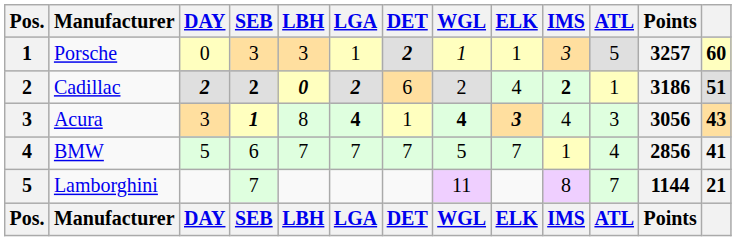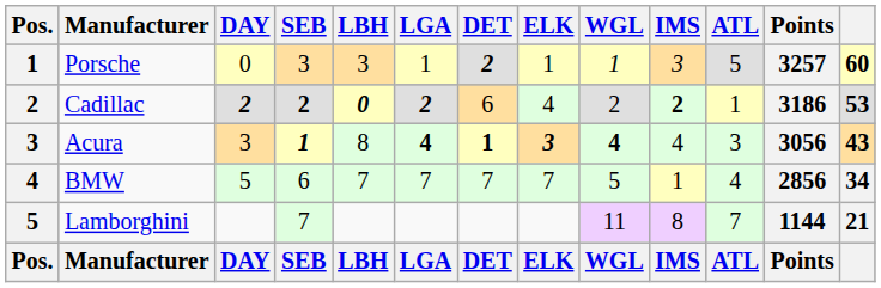 <table class="wikitable" style="font-size:85%;">
 <tr>
 <th>Pos.</th>
 <th>Manufacturer</th>
 <th><a href='#'>DAY</a></th>
 <th><a href='#'>SEB</a></th>
 <th><a href='#'>LBH</a></th>
 <th><a href='#'>LGA</a></th>
 <th><a href='#'>DET</a></th>
+<th><a href='#'>ELK</a></th>
 <th><a href='#'>WGL</a></th>
-<th><a href='#'>ELK</a></th>
 <th><a href='#'>IMS</a></th>
 <th><a href='#'>ATL</a></th>
 <th>Points</th>
 <th></th>
 </tr>
 <tr>
 <th>1</th>
 <td> <a href='#'>Porsche</a></td>
 <td style="background:#ffffbf;" align="center">0</td>
 <td style="background:#ffdf9f;" align="center">3</td>
 <td style="background:#ffdf9f;" align="center">3</td>
 <td style="background:#ffffbf;" align="center">1</td>
 <td style="background:#dfdfdf;" align="center"><strong><em>2</em></strong></td>
+<td style="background:#ffffbf;" align="center">1</td>
 <td style="background:#ffffbf;" align="center"><em>1</em></td>
-<td style="background:#ffffbf;" align="center">1</td>
 <td style="background:#ffdf9f;" align="center"><em>3</em></td>
 <td style="background:#dfdfdf;" align="center">5</td>
 <th>3257</th>
 <th style="background:#ffffbf;">60</th>
 </tr>
 <tr>
 <th>2</th>
 <td> <a href='#'>Cadillac</a></td>
 <td style="background:#dfdfdf;" align="center"><strong><em>2</em></strong></td>
 <td style="background:#dfdfdf;" align="center"><strong>2</strong></td>
 <td style="background:#ffffbf;" align="center"><strong><em>0</em></strong></td>
 <td style="background:#dfdfdf;" align="center"><strong><em>2</em></strong></td>
 <td style="background:#ffdf9f;" align="center">6</td>
+<td style="background:#dfffdf;" align="center">4</td>
 <td style="background:#dfdfdf;" align="center">2</td>
-<td style="background:#dfffdf;" align="center">4</td>
 <td style="background:#dfffdf;" align="center"><strong>2</strong></td>
 <td style="background:#ffffbf;" align="center">1</td>
 <th>3186</th>
-<th style="background:#dfdfdf;">51</th>
+<th style="background:#dfdfdf;">53</th>
 </tr>
 <tr>
 <th>3</th>
 <td> <a href='#'>Acura</a></td>
 <td style="background:#ffdf9f;" align="center">3</td>
 <td style="background:#ffffbf;" align="center"><strong><em>1</em></strong></td>
 <td style="background:#dfffdf;" align="center">8</td>
 <td style="background:#dfffdf;" align="center"><strong>4</strong></td>
-<td style="background:#ffffbf;" align="center">1</td>
+<td style="background:#ffffbf;" align="center"><strong>1</strong></td>
+<td style="background:#ffdf9f;" align="center"><strong><em>3</em></strong></td>
 <td style="background:#dfffdf;" align="center"><strong>4</strong></td>
-<td style="background:#ffdf9f;" align="center"><strong><em>3</em></strong></td>
 <td style="background:#dfffdf;" align="center">4</td>
 <td style="background:#dfffdf;" align="center">3</td>
 <th>3056</th>
 <th style="background:#ffdf9f;">43</th>
 </tr>
 <tr>
 <th>4</th>
 <td> <a href='#'>BMW</a></td>
 <td style="background:#dfffdf;" align="center">5</td>
 <td style="background:#dfffdf;" align="center">6</td>
 <td style="background:#dfffdf;" align="center">7</td>
 <td style="background:#dfffdf;" align="center">7</td>
 <td style="background:#dfffdf;" align="center">7</td>
+<td style="background:#dfffdf;" align="center">7</td>
 <td style="background:#dfffdf;" align="center">5</td>
-<td style="background:#dfffdf;" align="center">7</td>
 <td style="background:#ffffbf;" align="center">1</td>
 <td style="background:#dfffdf;" align="center">4</td>
 <th>2856</th>
-<th>41</th>
+<th>34</th>
 </tr>
 <tr>
 <th>5</th>
 <td> <a href='#'>Lamborghini</a></td>
 <td></td>
 <td style="background:#dfffdf;" align="center">7</td>
 <td></td>
 <td></td>
 <td></td>
+<td></td>
 <td style="background:#efcfff;" align="center">11</td>
-<td></td>
 <td style="background:#efcfff;" align="center">8</td>
 <td style="background:#dfffdf;" align="center">7</td>
 <th>1144</th>
 <th>21</th>
 </tr>
 <tr>
 <th>Pos.</th>
 <th>Manufacturer</th>
 <th><a href='#'>DAY</a></th>
 <th><a href='#'>SEB</a></th>
 <th><a href='#'>LBH</a></th>
 <th><a href='#'>LGA</a></th>
 <th><a href='#'>DET</a></th>
+<th><a href='#'>ELK</a></th>
 <th><a href='#'>WGL</a></th>
-<th><a href='#'>ELK</a></th>
 <th><a href='#'>IMS</a></th>
 <th><a href='#'>ATL</a></th>
 <th>Points</th>
 <th></th>
 </tr>
 </table>
